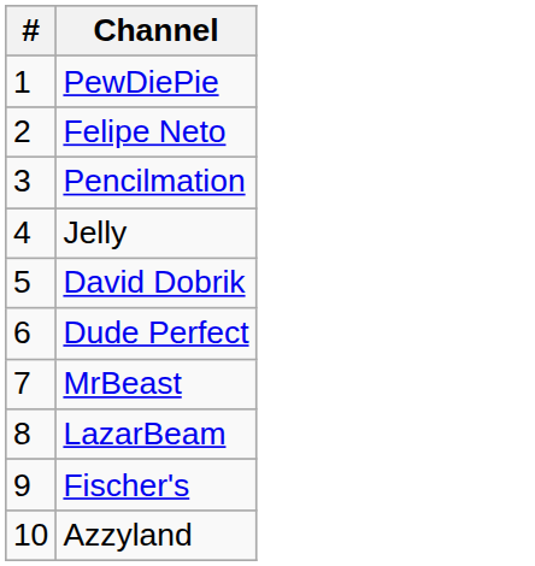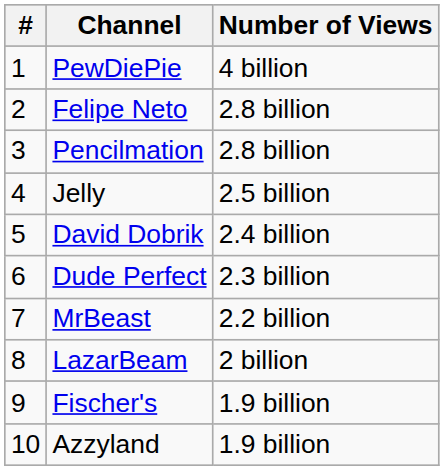 <table class="wikitable">
 <tr>
 <th>#</th>
 <th>Channel</th>
+<th>Number of Views</th>
 </tr>
 <tr>
 <td>1</td>
 <td><a href='#'>PewDiePie</a></td>
+<td>4 billion</td>
 </tr>
 <tr>
 <td>2</td>
 <td><a href='#'>Felipe Neto</a></td>
+<td>2.8 billion</td>
 </tr>
 <tr>
 <td>3</td>
 <td><a href='#'>Pencilmation</a></td>
+<td>2.8 billion</td>
 </tr>
 <tr>
 <td>4</td>
 <td>Jelly</td>
+<td>2.5 billion</td>
 </tr>
 <tr>
 <td>5</td>
 <td><a href='#'>David Dobrik</a></td>
+<td>2.4 billion</td>
 </tr>
 <tr>
 <td>6</td>
 <td><a href='#'>Dude Perfect</a></td>
+<td>2.3 billion</td>
 </tr>
 <tr>
 <td>7</td>
 <td><a href='#'>MrBeast</a></td>
+<td>2.2 billion</td>
 </tr>
 <tr>
 <td>8</td>
 <td><a href='#'>LazarBeam</a></td>
+<td>2 billion</td>
 </tr>
 <tr>
 <td>9</td>
 <td><a href='#'>Fischer's</a></td>
+<td>1.9 billion</td>
 </tr>
 <tr>
 <td>10</td>
 <td>Azzyland</td>
+<td>1.9 billion</td>
 </tr>
 </table>
